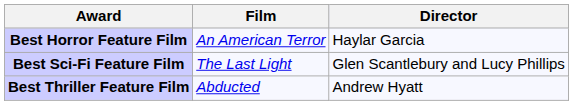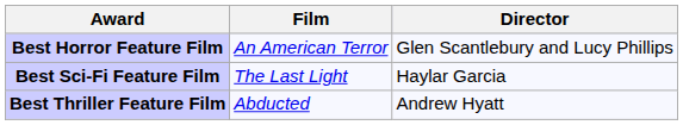 <table class="wikitable sortable">
 <tr style=background:#ccccff>
 <th>Award</th>
 <th>Film</th>
 <th>Director</th>
 </tr>
 <tr>
 <th style="background: #ccccff;">Best Horror Feature Film</th>
 <td style="background: #f7f8ff; white-space: nowrap;"><em><a href='#'>An American Terror</a></em></td>
-<td style="background: #f7f8ff; white-space: nowrap;">Haylar Garcia</td>
+<td style="background: #f7f8ff; white-space: nowrap;">Glen Scantlebury and Lucy Phillips</td>
 </tr>
 <tr>
 <th style="background: #ccccff;">Best Sci-Fi Feature Film</th>
 <td style="background: #f7f8ff; white-space: nowrap;"><em><a href='#'>The Last Light</a></em></td>
-<td style="background: #f7f8ff; white-space: nowrap;">Glen Scantlebury and Lucy Phillips</td>
+<td style="background: #f7f8ff; white-space: nowrap;">Haylar Garcia</td>
 </tr>
 <tr>
 <th style="background: #ccccff;">Best Thriller Feature Film</th>
 <td style="background: #f7f8ff; white-space: nowrap;"><em><a href='#'>Abducted</a></em></td>
 <td style="background: #f7f8ff; white-space: nowrap;">Andrew Hyatt</td>
 </tr>
 </table>
